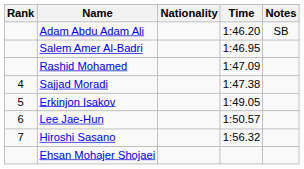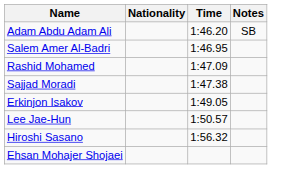 <table class="wikitable sortable" style="text-align:center">
 <tr>
-<th>Rank</th>
 <th>Name</th>
 <th>Nationality</th>
 <th>Time</th>
 <th>Notes</th>
 </tr>
 <tr>
-<td></td>
 <td align=left><a href='#'>Adam Abdu Adam Ali</a></td>
 <td align=left></td>
 <td>1:46.20</td>
 <td>SB</td>
 </tr>
 <tr>
-<td></td>
 <td align=left><a href='#'>Salem Amer Al-Badri</a></td>
 <td align=left></td>
 <td>1:46.95</td>
 <td></td>
 </tr>
 <tr>
-<td></td>
 <td align=left><a href='#'>Rashid Mohamed</a></td>
 <td align=left></td>
 <td>1:47.09</td>
 <td></td>
 </tr>
 <tr>
-<td>4</td>
 <td align=left><a href='#'>Sajjad Moradi</a></td>
 <td align=left></td>
 <td>1:47.38</td>
 <td></td>
 </tr>
 <tr>
-<td>5</td>
 <td align=left><a href='#'>Erkinjon Isakov</a></td>
 <td align=left></td>
 <td>1:49.05</td>
 <td></td>
 </tr>
 <tr>
-<td>6</td>
 <td align=left><a href='#'>Lee Jae-Hun</a></td>
 <td align=left></td>
 <td>1:50.57</td>
 <td></td>
 </tr>
 <tr>
-<td>7</td>
 <td align=left><a href='#'>Hiroshi Sasano</a></td>
 <td align=left></td>
 <td>1:56.32</td>
 <td></td>
 </tr>
 <tr>
-<td></td>
 <td align=left><a href='#'>Ehsan Mohajer Shojaei</a></td>
 <td align=left></td>
 <td></td>
 <td></td>
 </tr>
 </table>
